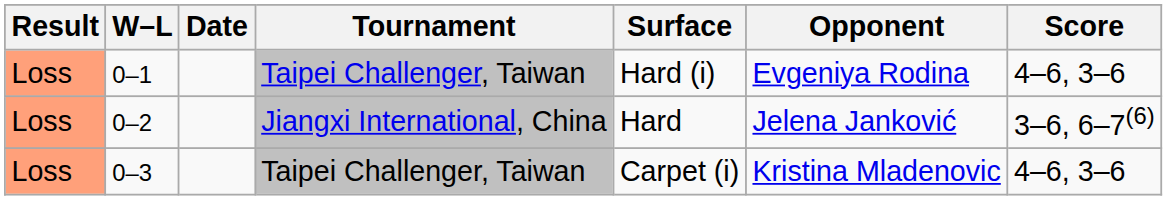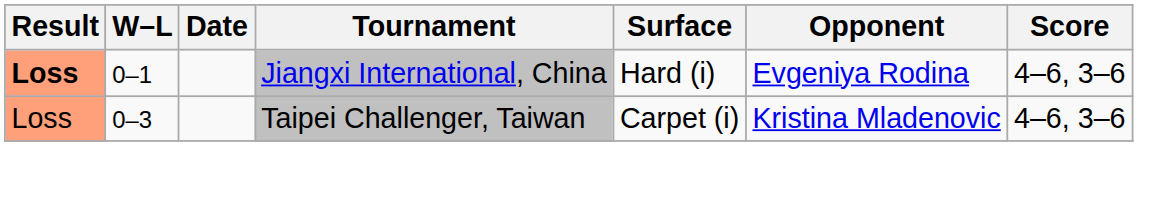 <table class="sortable wikitable">
 <tr>
 <th>Result</th>
 <th class="unsortable">W–L</th>
 <th>Date</th>
 <th>Tournament</th>
 <th>Surface</th>
 <th>Opponent</th>
 <th class="unsortable">Score</th>
 </tr>
 <tr>
-<td bgcolor="FFA07A">Loss</td>
+<td bgcolor="FFA07A"><strong>Loss</strong></td>
 <td><small>0–1</small></td>
 <td><a href='#'></a></td>
-<td bgcolor=silver><a href='#'>Taipei Challenger</a>, Taiwan</td>
+<td bgcolor=silver><a href='#'>Jiangxi International</a>, China</td>
 <td>Hard (i)</td>
 <td> <a href='#'>Evgeniya Rodina</a></td>
 <td>4–6, 3–6</td>
-</tr>
-<tr>
-<td bgcolor="FFA07A">Loss</td>
-<td><small>0–2</small></td>
-<td><a href='#'></a></td>
-<td bgcolor=silver><a href='#'>Jiangxi International</a>, China</td>
-<td>Hard</td>
-<td> <a href='#'>Jelena Janković</a></td>
-<td>3–6, 6–7<sup>(6)</sup></td>
 </tr>
 <tr>
 <td bgcolor="FFA07A">Loss</td>
 <td><small>0–3</small></td>
 <td><a href='#'></a></td>
 <td bgcolor=silver>Taipei Challenger, Taiwan</td>
 <td>Carpet (i)</td>
 <td> <a href='#'>Kristina Mladenovic</a></td>
 <td>4–6, 3–6</td>
 </tr>
 </table>
